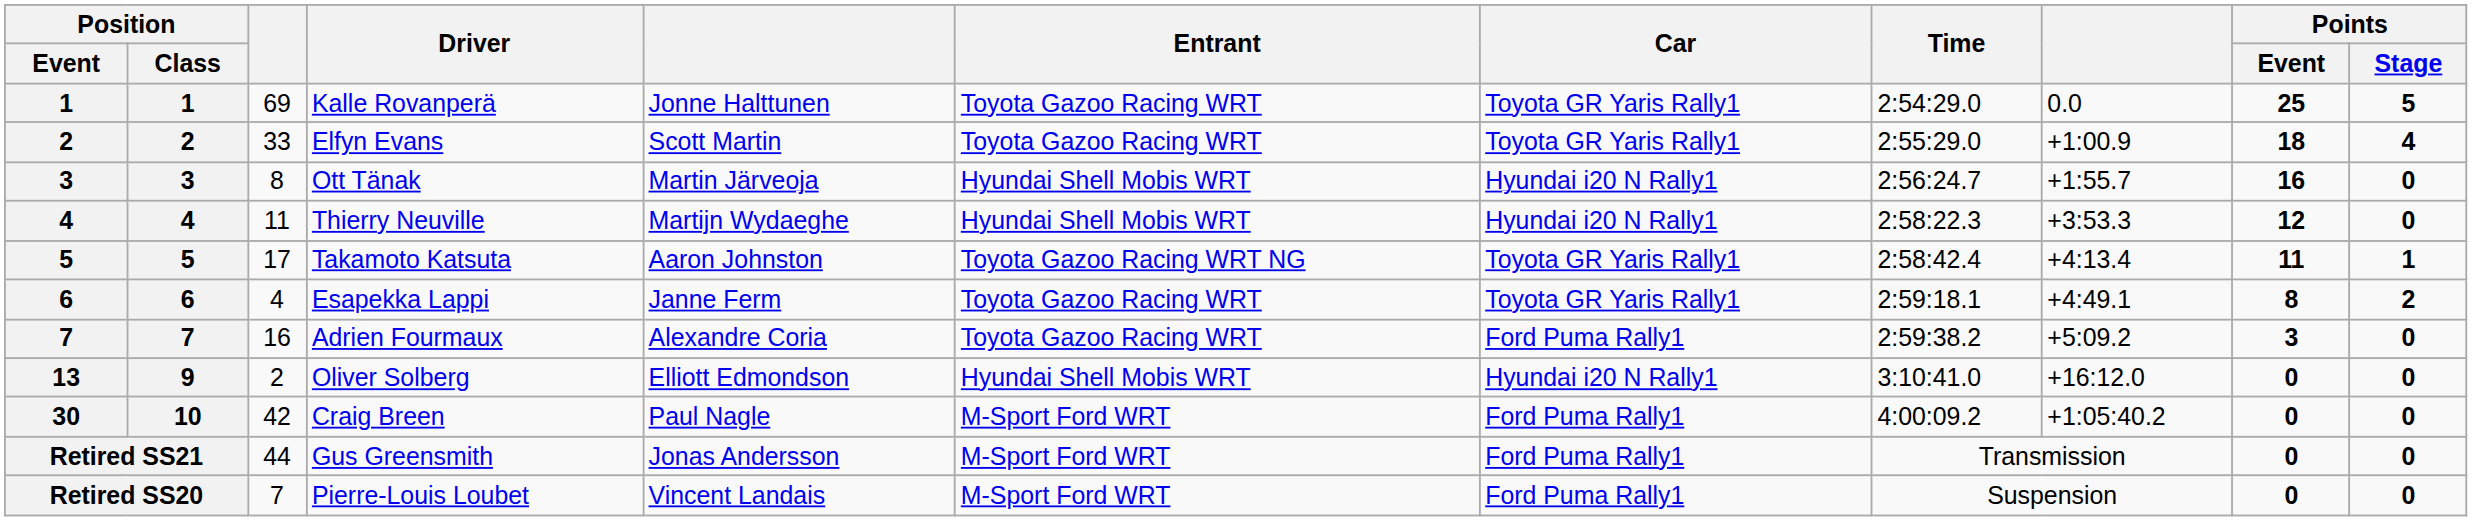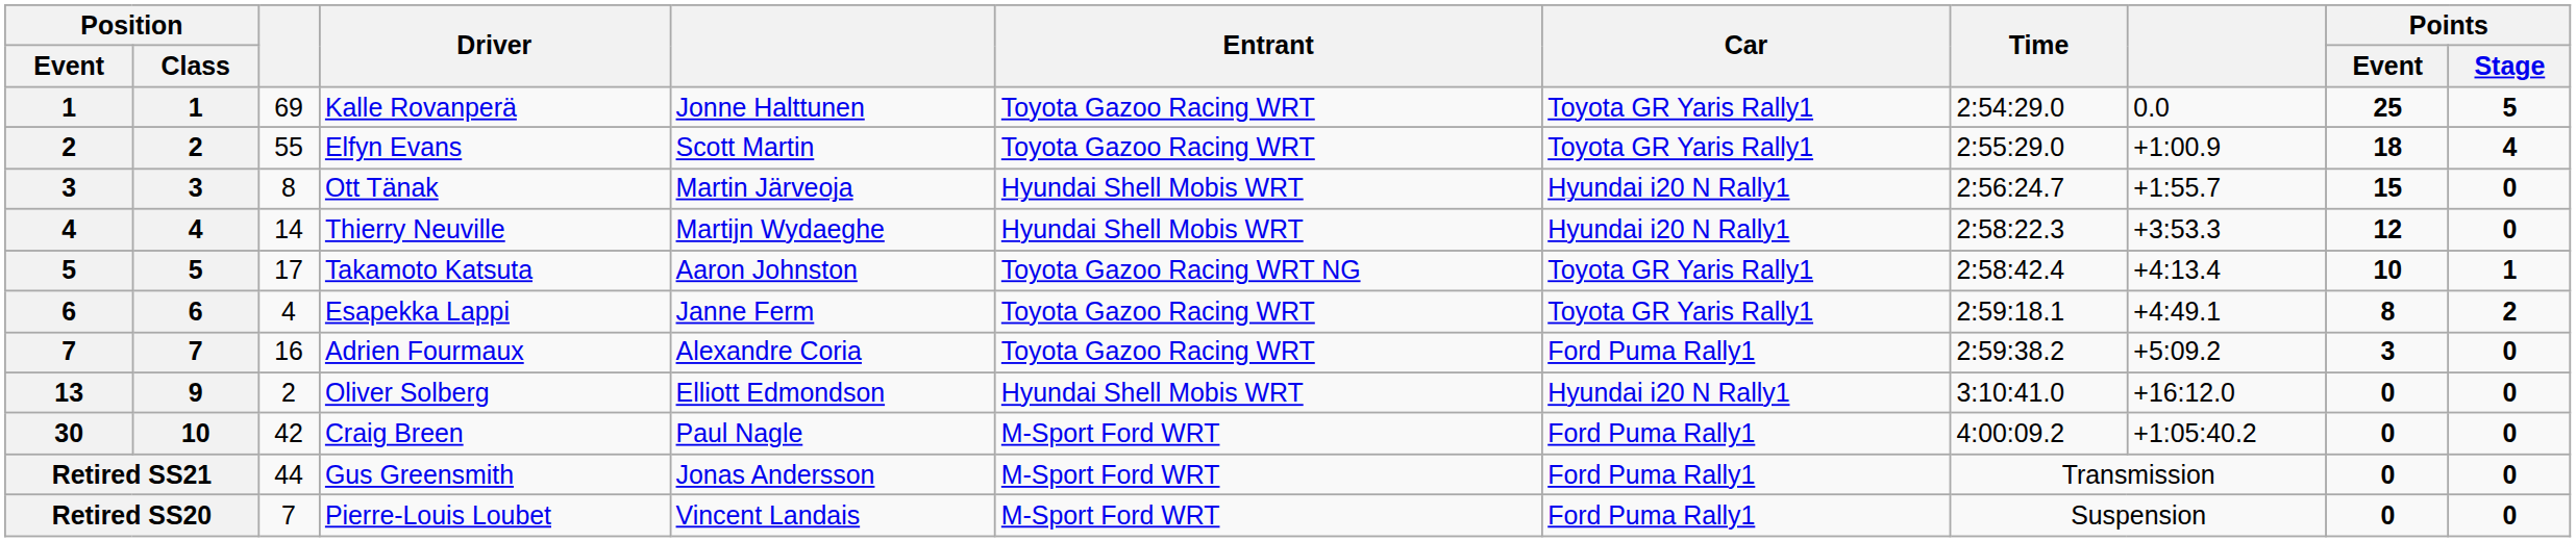 <table class="wikitable" width=85% style="font-size:85%">
 <tr>
 <th colspan="2">Position</th>
 <th rowspan="2"></th>
 <th rowspan="2">Driver</th>
 <th rowspan="2"></th>
 <th rowspan="2">Entrant</th>
 <th rowspan="2">Car</th>
 <th rowspan="2">Time</th>
 <th rowspan="2"></th>
 <th colspan="2">Points</th>
 </tr>
 <tr>
 <th>Event</th>
 <th>Class</th>
 <th>Event</th>
 <th><a href='#'>Stage</a></th>
 </tr>
 <tr>
 <th>1</th>
 <th>1</th>
 <td align="center">69</td>
 <td><a href='#'>Kalle Rovanperä</a></td>
 <td><a href='#'>Jonne Halttunen</a></td>
 <td><a href='#'>Toyota Gazoo Racing WRT</a></td>
 <td><a href='#'>Toyota GR Yaris Rally1</a></td>
 <td>2:54:29.0</td>
 <td>0.0</td>
 <td align="center"><strong>25</strong></td>
 <td align="center"><strong>5</strong></td>
 </tr>
 <tr>
 <th>2</th>
 <th>2</th>
-<td align="center">33</td>
+<td align="center">55</td>
 <td><a href='#'>Elfyn Evans</a></td>
 <td><a href='#'>Scott Martin</a></td>
 <td><a href='#'>Toyota Gazoo Racing WRT</a></td>
 <td><a href='#'>Toyota GR Yaris Rally1</a></td>
 <td>2:55:29.0</td>
 <td>+1:00.9</td>
 <td align="center"><strong>18</strong></td>
 <td align="center"><strong>4</strong></td>
 </tr>
 <tr>
 <th>3</th>
 <th>3</th>
 <td align="center">8</td>
 <td><a href='#'>Ott Tänak</a></td>
 <td><a href='#'>Martin Järveoja</a></td>
 <td><a href='#'>Hyundai Shell Mobis WRT</a></td>
 <td><a href='#'>Hyundai i20 N Rally1</a></td>
 <td>2:56:24.7</td>
 <td>+1:55.7</td>
-<td align="center"><strong>16</strong></td>
+<td align="center"><strong>15</strong></td>
 <td align="center"><strong>0</strong></td>
 </tr>
 <tr>
 <th>4</th>
 <th>4</th>
-<td align="center">11</td>
+<td align="center">14</td>
 <td><a href='#'>Thierry Neuville</a></td>
 <td><a href='#'>Martijn Wydaeghe</a></td>
 <td><a href='#'>Hyundai Shell Mobis WRT</a></td>
 <td><a href='#'>Hyundai i20 N Rally1</a></td>
 <td>2:58:22.3</td>
 <td>+3:53.3</td>
 <td align="center"><strong>12</strong></td>
 <td align="center"><strong>0</strong></td>
 </tr>
 <tr>
 <th>5</th>
 <th>5</th>
 <td align="center">17</td>
 <td><a href='#'>Takamoto Katsuta</a></td>
 <td><a href='#'>Aaron Johnston</a></td>
 <td><a href='#'>Toyota Gazoo Racing WRT NG</a></td>
 <td><a href='#'>Toyota GR Yaris Rally1</a></td>
 <td>2:58:42.4</td>
 <td>+4:13.4</td>
-<td align="center"><strong>11</strong></td>
+<td align="center"><strong>10</strong></td>
 <td align="center"><strong>1</strong></td>
 </tr>
 <tr>
 <th>6</th>
 <th>6</th>
 <td align="center">4</td>
 <td><a href='#'>Esapekka Lappi</a></td>
 <td><a href='#'>Janne Ferm</a></td>
 <td><a href='#'>Toyota Gazoo Racing WRT</a></td>
 <td><a href='#'>Toyota GR Yaris Rally1</a></td>
 <td>2:59:18.1</td>
 <td>+4:49.1</td>
 <td align="center"><strong>8</strong></td>
 <td align="center"><strong>2</strong></td>
 </tr>
 <tr>
 <th>7</th>
 <th>7</th>
 <td align="center">16</td>
 <td><a href='#'>Adrien Fourmaux</a></td>
 <td><a href='#'>Alexandre Coria</a></td>
 <td><a href='#'>Toyota Gazoo Racing WRT</a></td>
 <td><a href='#'>Ford Puma Rally1</a></td>
 <td>2:59:38.2</td>
 <td>+5:09.2</td>
 <td align="center"><strong>3</strong></td>
 <td align="center"><strong>0</strong></td>
 </tr>
 <tr>
 <th>13</th>
 <th>9</th>
 <td align="center">2</td>
 <td><a href='#'>Oliver Solberg</a></td>
 <td><a href='#'>Elliott Edmondson</a></td>
 <td><a href='#'>Hyundai Shell Mobis WRT</a></td>
 <td><a href='#'>Hyundai i20 N Rally1</a></td>
 <td>3:10:41.0</td>
 <td>+16:12.0</td>
 <td align="center"><strong>0</strong></td>
 <td align="center"><strong>0</strong></td>
 </tr>
 <tr>
 <th>30</th>
 <th>10</th>
 <td align="center">42</td>
 <td><a href='#'>Craig Breen</a></td>
 <td><a href='#'>Paul Nagle</a></td>
 <td><a href='#'>M-Sport Ford WRT</a></td>
 <td><a href='#'>Ford Puma Rally1</a></td>
 <td>4:00:09.2</td>
 <td>+1:05:40.2</td>
 <td align="center"><strong>0</strong></td>
 <td align="center"><strong>0</strong></td>
 </tr>
 <tr>
 <th colspan="2">Retired SS21</th>
 <td align="center">44</td>
 <td><a href='#'>Gus Greensmith</a></td>
 <td><a href='#'>Jonas Andersson</a></td>
 <td><a href='#'>M-Sport Ford WRT</a></td>
 <td><a href='#'>Ford Puma Rally1</a></td>
 <td colspan="2" align="center">Transmission</td>
 <td align="center"><strong>0</strong></td>
 <td align="center"><strong>0</strong></td>
 </tr>
 <tr>
 <th colspan="2">Retired SS20</th>
 <td align="center">7</td>
 <td><a href='#'>Pierre-Louis Loubet</a></td>
 <td><a href='#'>Vincent Landais</a></td>
 <td><a href='#'>M-Sport Ford WRT</a></td>
 <td><a href='#'>Ford Puma Rally1</a></td>
 <td colspan="2" align="center">Suspension</td>
 <td align="center"><strong>0</strong></td>
 <td align="center"><strong>0</strong></td>
 </tr>
 </table>
